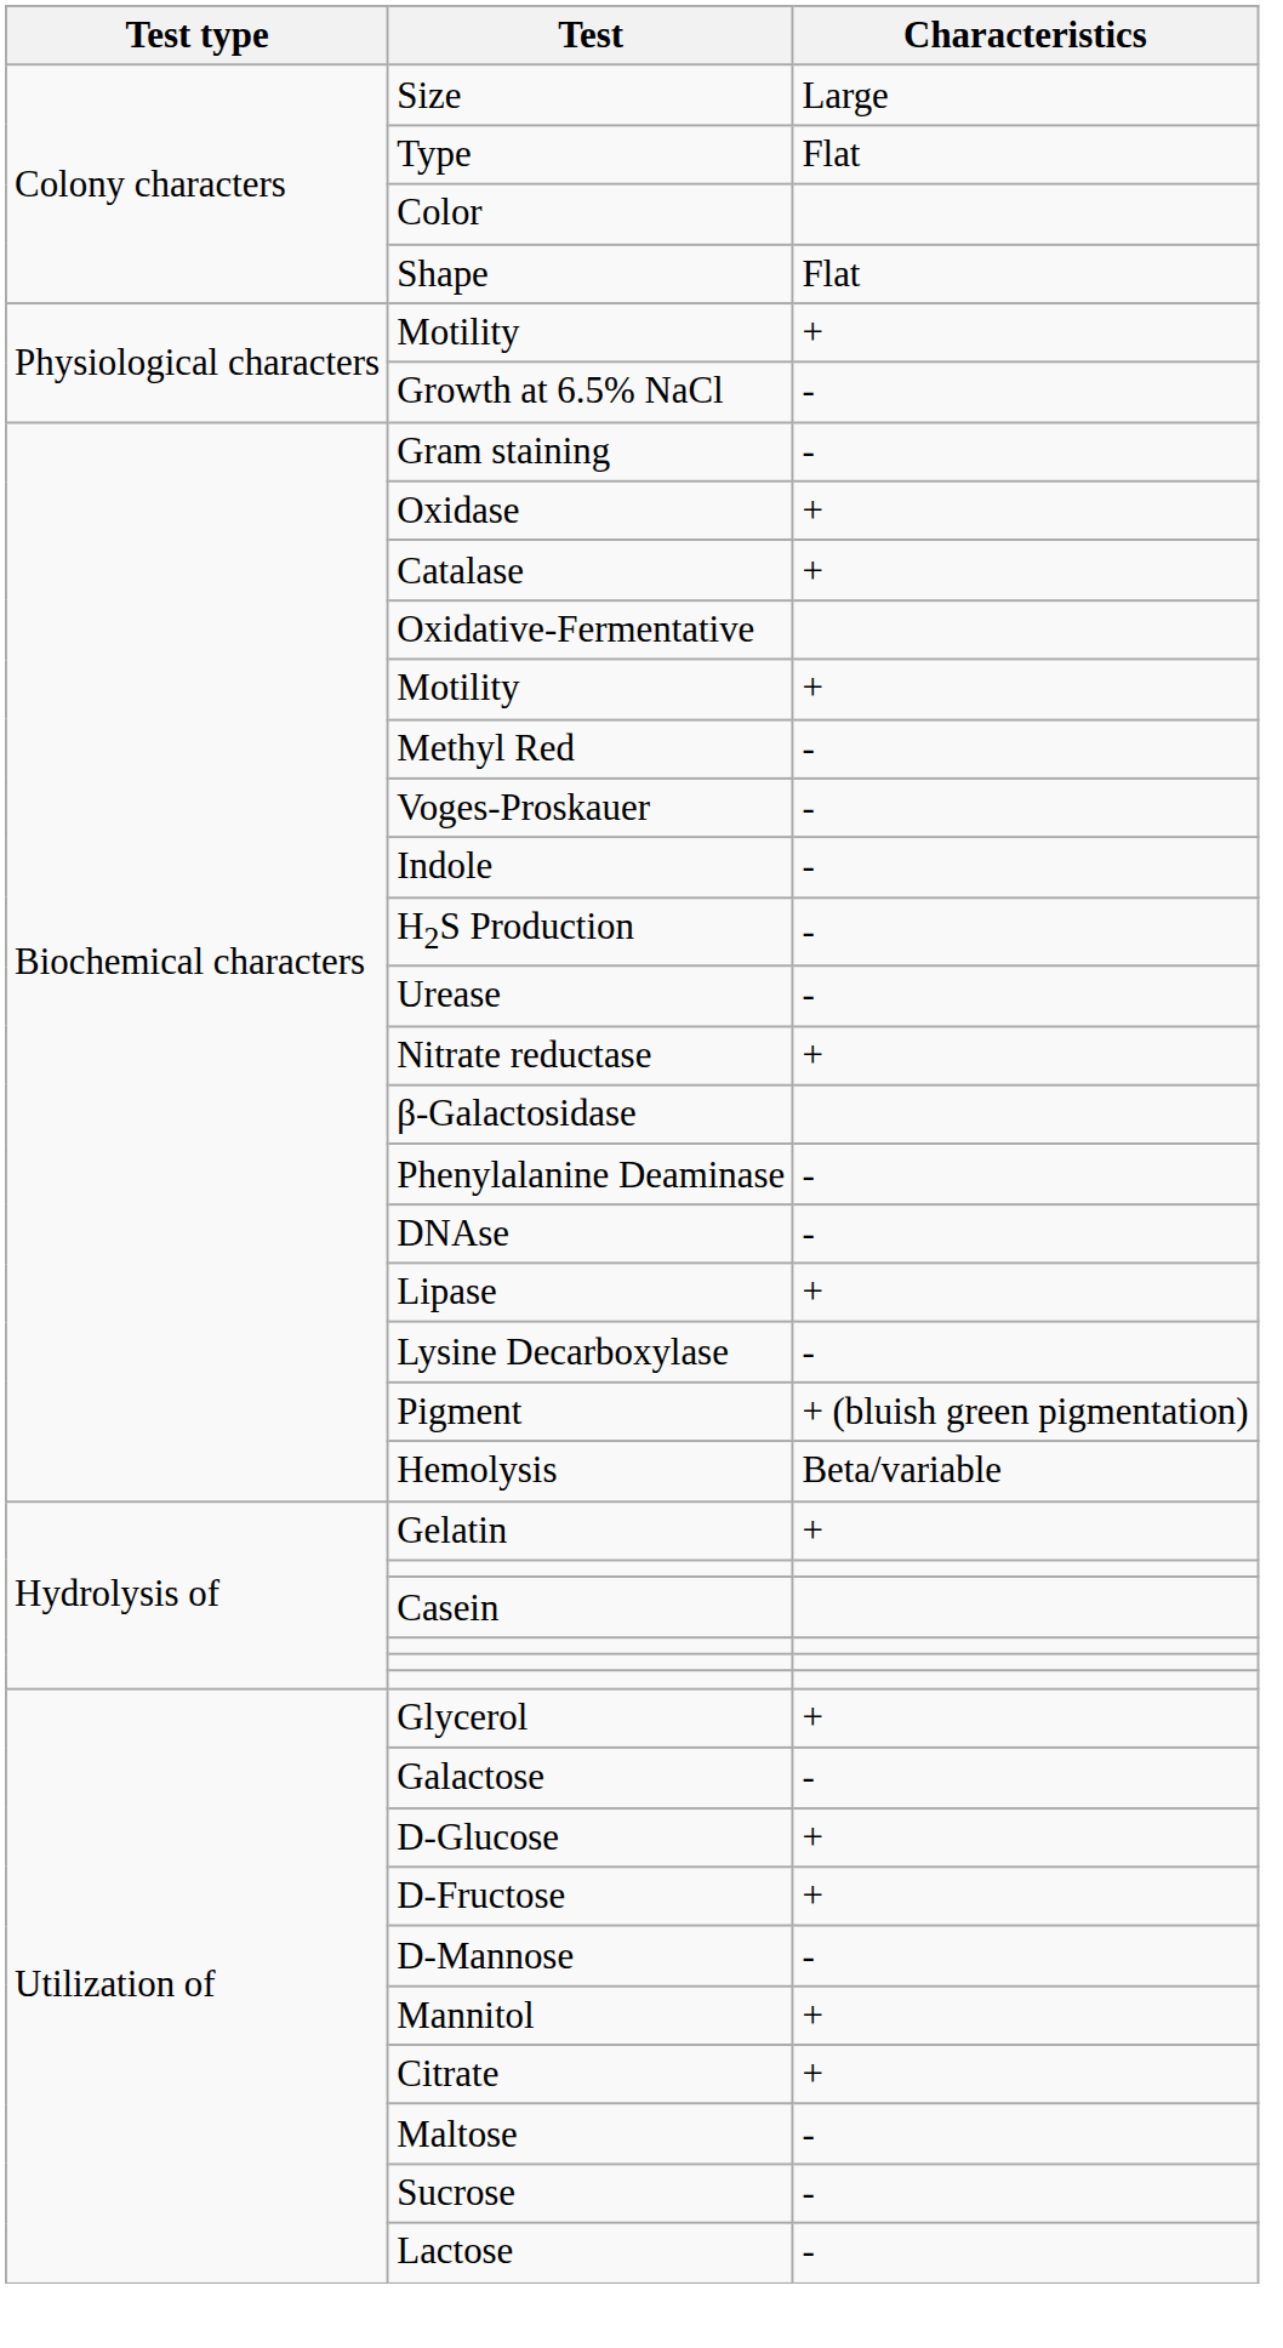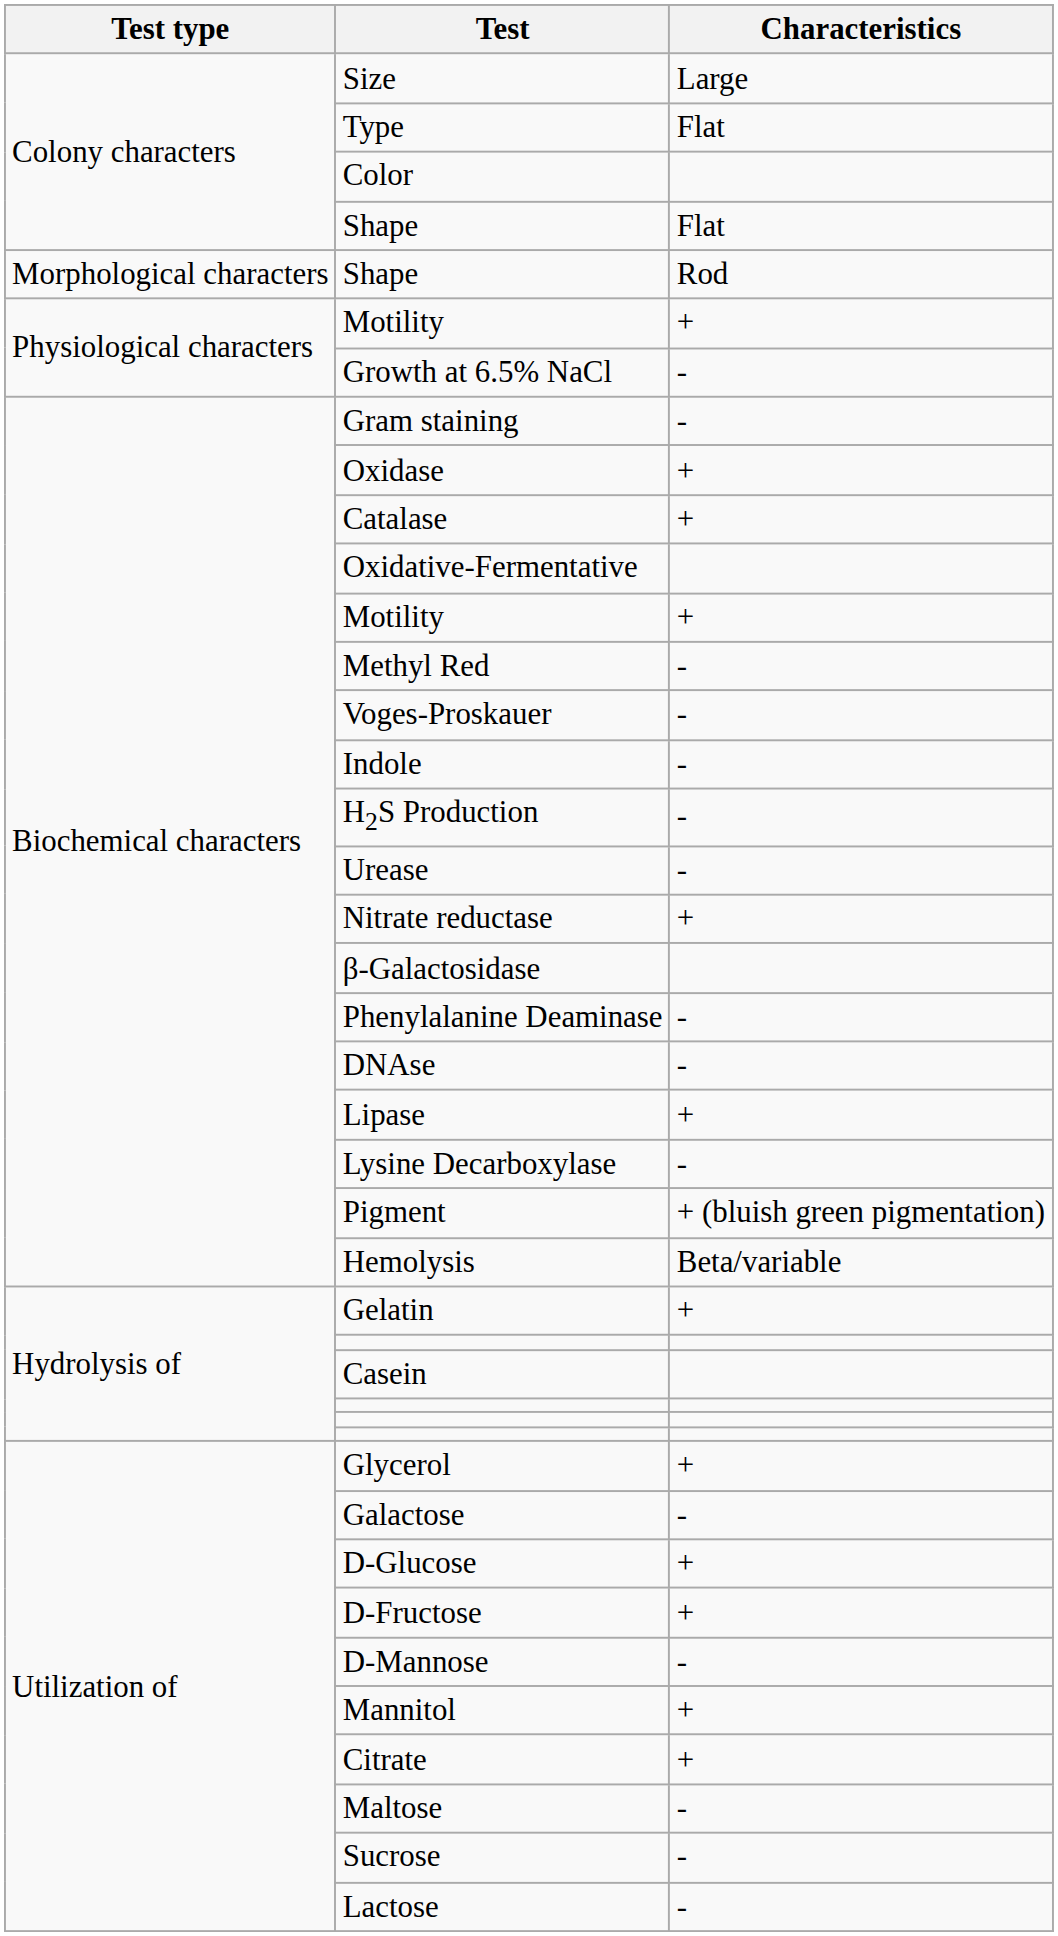 <table class="wikitable">
 <tr>
 <th>Test type</th>
 <th>Test</th>
 <th>Characteristics</th>
 </tr>
 <tr>
 <td rowspan="4">Colony characters</td>
 <td>Size</td>
 <td>Large</td>
 </tr>
 <tr>
 <td>Type</td>
 <td>Flat</td>
 </tr>
 <tr>
 <td>Color</td>
 <td></td>
 </tr>
 <tr>
 <td>Shape</td>
 <td>Flat</td>
+</tr>
+<tr>
+<td>Morphological characters</td>
+<td>Shape</td>
+<td>Rod</td>
 </tr>
 <tr>
 <td rowspan="2">Physiological characters</td>
 <td>Motility</td>
 <td>+</td>
 </tr>
 <tr>
 <td>Growth at 6.5% NaCl</td>
 <td>-</td>
 </tr>
 <tr>
 <td rowspan="18">Biochemical characters</td>
 <td>Gram staining</td>
 <td>-</td>
 </tr>
 <tr>
 <td>Oxidase</td>
 <td>+</td>
 </tr>
 <tr>
 <td>Catalase</td>
 <td>+</td>
 </tr>
 <tr>
 <td>Oxidative-Fermentative</td>
 <td></td>
 </tr>
 <tr>
 <td>Motility</td>
 <td>+</td>
 </tr>
 <tr>
 <td>Methyl Red</td>
 <td>-</td>
 </tr>
 <tr>
 <td>Voges-Proskauer</td>
 <td>-</td>
 </tr>
 <tr>
 <td>Indole</td>
 <td>-</td>
 </tr>
 <tr>
 <td>H<sub>2</sub>S Production</td>
 <td>-</td>
 </tr>
 <tr>
 <td>Urease</td>
 <td>-</td>
 </tr>
 <tr>
 <td>Nitrate reductase</td>
 <td>+</td>
 </tr>
 <tr>
 <td>β-Galactosidase</td>
 <td></td>
 </tr>
 <tr>
 <td>Phenylalanine Deaminase</td>
 <td>-</td>
 </tr>
 <tr>
 <td>DNAse</td>
 <td>-</td>
 </tr>
 <tr>
 <td>Lipase</td>
 <td>+</td>
 </tr>
 <tr>
 <td>Lysine Decarboxylase</td>
 <td>-</td>
 </tr>
 <tr>
 <td>Pigment</td>
 <td>+ (bluish green pigmentation)</td>
 </tr>
 <tr>
 <td>Hemolysis</td>
 <td>Beta/variable</td>
 </tr>
 <tr>
 <td rowspan="6">Hydrolysis of</td>
 <td>Gelatin</td>
 <td>+</td>
 </tr>
 <tr>
 <td></td>
 <td></td>
 </tr>
 <tr>
 <td>Casein</td>
 <td></td>
 </tr>
 <tr>
 <td></td>
 <td></td>
 </tr>
 <tr>
 <td></td>
 <td></td>
 </tr>
 <tr>
 <td></td>
 <td></td>
 </tr>
 <tr>
 <td rowspan="10">Utilization of</td>
 <td>Glycerol</td>
 <td>+</td>
 </tr>
 <tr>
 <td>Galactose</td>
 <td>-</td>
 </tr>
 <tr>
 <td>D-Glucose</td>
 <td>+</td>
 </tr>
 <tr>
 <td>D-Fructose</td>
 <td>+</td>
 </tr>
 <tr>
 <td>D-Mannose</td>
 <td>-</td>
 </tr>
 <tr>
 <td>Mannitol</td>
 <td>+</td>
 </tr>
 <tr>
 <td>Citrate</td>
 <td>+</td>
 </tr>
 <tr>
 <td>Maltose</td>
 <td>-</td>
 </tr>
 <tr>
 <td>Sucrose</td>
 <td>-</td>
 </tr>
 <tr>
 <td>Lactose</td>
 <td>-</td>
 </tr>
 </table>
